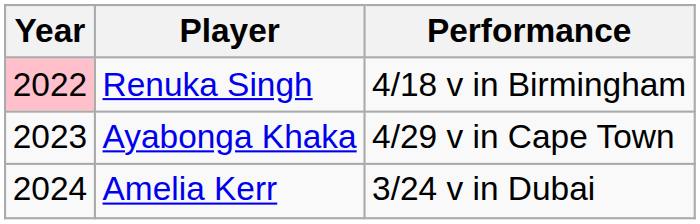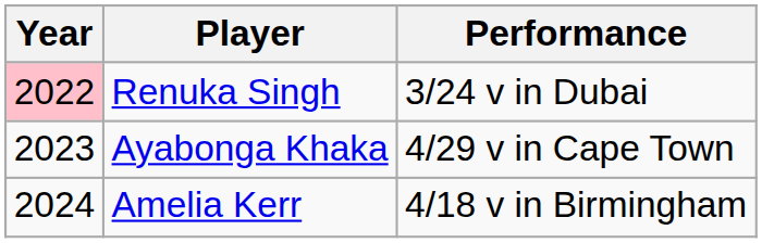 <table class="wikitable">
 <tr>
 <th>Year</th>
 <th>Player</th>
 <th>Performance</th>
 </tr>
 <tr>
 <td style="background: pink;">2022</td>
 <td> <a href='#'>Renuka Singh</a></td>
-<td>4/18 v  in Birmingham</td>
+<td>3/24 v  in Dubai</td>
 </tr>
 <tr>
 <td>2023</td>
 <td> <a href='#'>Ayabonga Khaka</a></td>
 <td>4/29 v  in Cape Town</td>
 </tr>
 <tr>
 <td>2024</td>
 <td> <a href='#'>Amelia Kerr</a></td>
-<td>3/24 v  in Dubai</td>
+<td>4/18 v  in Birmingham</td>
 </tr>
 </table>
